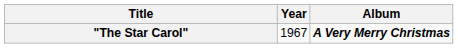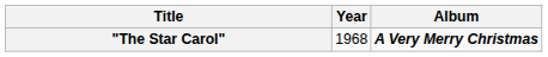 <table class="wikitable plainrowheaders" style="text-align:center;">
 <tr>
 <th scope="col" style="width:22em;">Title</th>
 <th scope="col">Year</th>
 <th scope="col">Album</th>
 </tr>
 <tr>
 <th scope="row">"The Star Carol"</th>
-<td>1967</td>
+<td>1968</td>
 <td><strong><em>A Very Merry Christmas</em></strong></td>
 </tr>
 </table>
